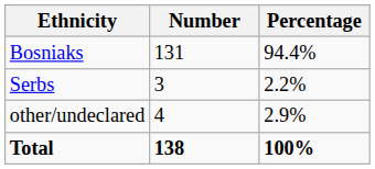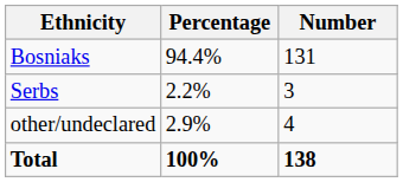 <table class="wikitable">
 <tr>
 <th width="100px">Ethnicity</th>
+<th width="80px">Percentage</th>
 <th width="80px">Number</th>
-<th width="80px">Percentage</th>
 </tr>
 <tr>
 <td><a href='#'>Bosniaks</a></td>
+<td>94.4%</td>
 <td>131</td>
-<td>94.4%</td>
 </tr>
 <tr>
 <td><a href='#'>Serbs</a></td>
+<td>2.2%</td>
 <td>3</td>
-<td>2.2%</td>
 </tr>
 <tr>
 <td>other/undeclared</td>
+<td>2.9%</td>
 <td>4</td>
-<td>2.9%</td>
 </tr>
 <tr>
 <td><strong>Total</strong></td>
+<td><strong>100%</strong></td>
 <td><strong>138</strong></td>
-<td><strong>100%</strong></td>
 </tr>
 </table>
